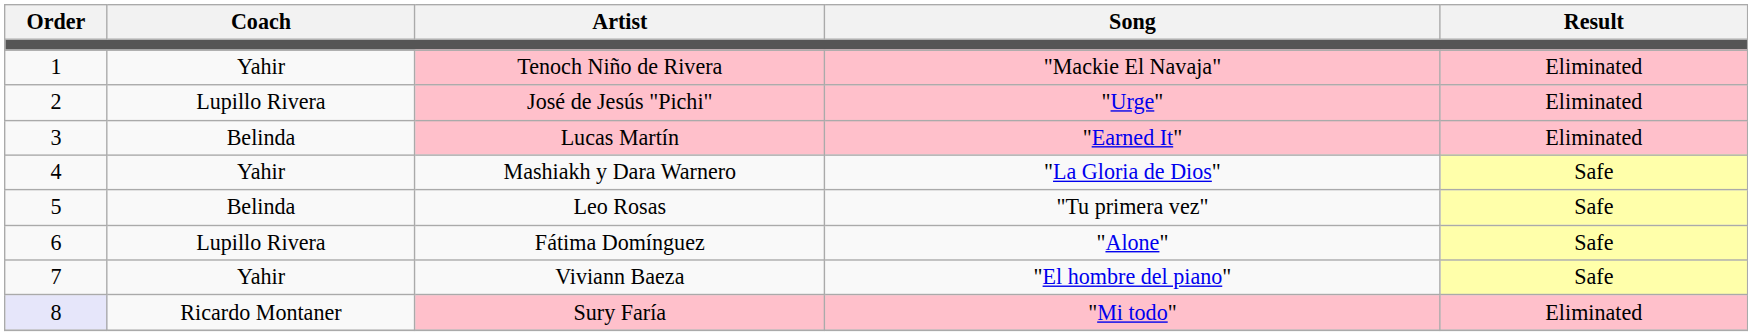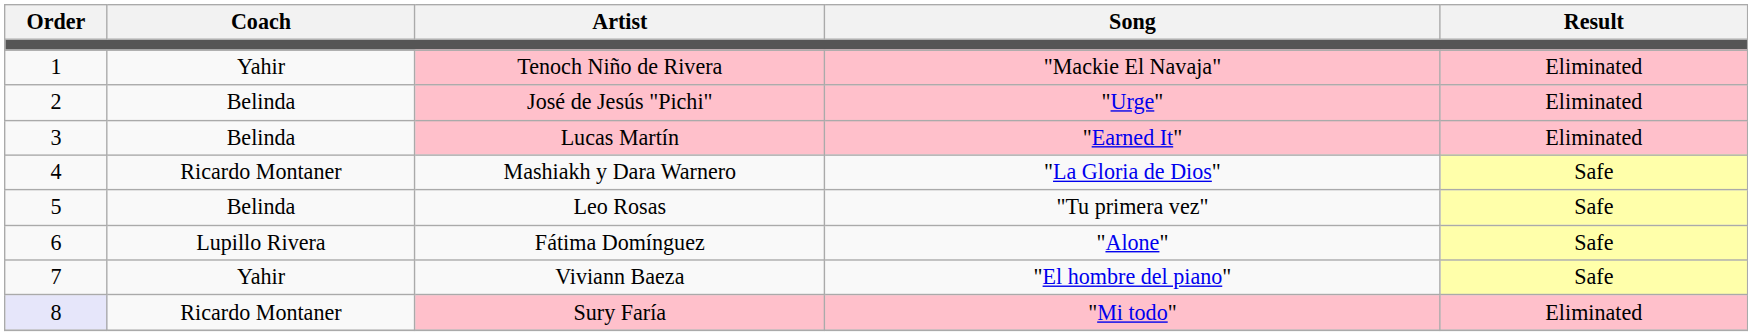 <table class="wikitable" style="text-align:center; width:100%;">
 <tr>
 <th width="5%">Order</th>
 <th width="15%">Coach</th>
 <th width="20%">Artist</th>
 <th width="30%">Song</th>
 <th width="15%">Result</th>
 </tr>
 <tr>
 <td colspan="5" style="background:#555;"></td>
 </tr>
 <tr>
 <td scope="row">1</td>
 <td>Yahir</td>
 <td bgcolor="pink">Tenoch Niño de Rivera</td>
 <td bgcolor="pink">"Mackie El Navaja"</td>
 <td bgcolor="pink">Eliminated</td>
 </tr>
 <tr>
 <td scope="row">2</td>
-<td>Lupillo Rivera</td>
+<td>Belinda</td>
 <td bgcolor="pink">José de Jesús "Pichi"</td>
 <td bgcolor="pink">"<a href='#'>Urge</a>"</td>
 <td bgcolor="pink">Eliminated</td>
 </tr>
 <tr>
 <td scope="row">3</td>
 <td>Belinda</td>
 <td bgcolor="pink">Lucas Martín</td>
 <td bgcolor="pink">"<a href='#'>Earned It</a>"</td>
 <td bgcolor="pink">Eliminated</td>
 </tr>
 <tr>
 <td scope="row">4</td>
-<td>Yahir</td>
+<td>Ricardo Montaner</td>
 <td>Mashiakh y Dara Warnero</td>
 <td>"<a href='#'>La Gloria de Dios</a>"</td>
 <td bgcolor="#FFFFAA">Safe</td>
 </tr>
 <tr>
 <td scope="row">5</td>
 <td>Belinda</td>
 <td>Leo Rosas</td>
 <td>"Tu primera vez"</td>
 <td bgcolor="#FFFFAA">Safe</td>
 </tr>
 <tr>
 <td scope="row">6</td>
 <td>Lupillo Rivera</td>
 <td>Fátima Domínguez</td>
 <td>"<a href='#'>Alone</a>"</td>
 <td bgcolor="#FFFFAA">Safe</td>
 </tr>
 <tr>
 <td scope="row">7</td>
 <td>Yahir</td>
 <td>Viviann Baeza</td>
 <td>"<a href='#'>El hombre del piano</a>"</td>
 <td bgcolor="#FFFFAA">Safe</td>
 </tr>
 <tr>
 <td scope="row" style="background: lavender;">8</td>
 <td>Ricardo Montaner</td>
 <td bgcolor="pink">Sury Faría</td>
 <td bgcolor="pink">"<a href='#'>Mi todo</a>"</td>
 <td bgcolor="pink">Eliminated</td>
 </tr>
 <tr>
 </tr>
 </table>
